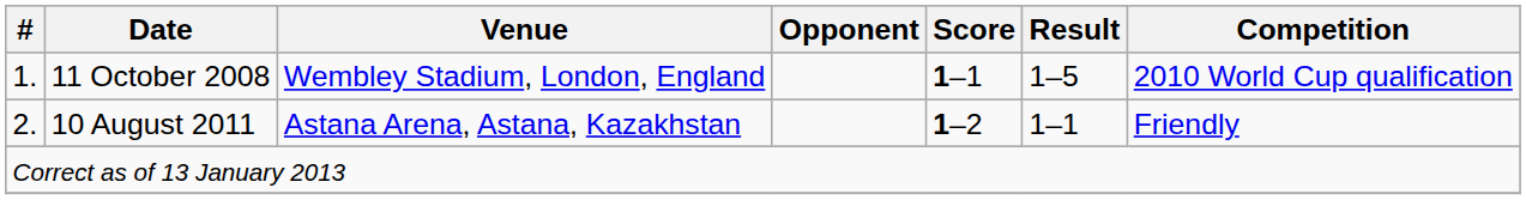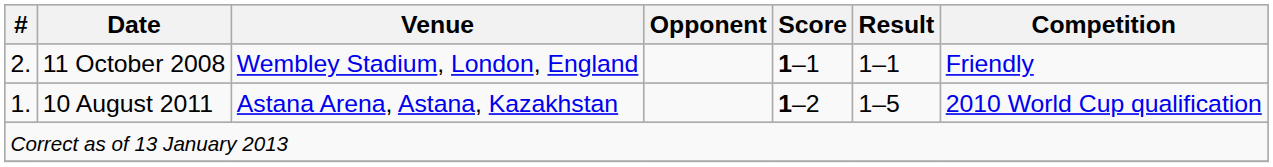 <table class="wikitable" style="font-size:95%;">
 <tr>
 <th>#</th>
 <th>Date</th>
 <th>Venue</th>
 <th>Opponent</th>
 <th>Score</th>
 <th>Result</th>
 <th>Competition</th>
 </tr>
 <tr>
-<td>1.</td>
+<td>2.</td>
 <td>11 October 2008</td>
 <td><a href='#'>Wembley Stadium</a>, <a href='#'>London</a>, <a href='#'>England</a></td>
 <td></td>
 <td><strong>1</strong>–1</td>
-<td>1–5</td>
-<td><a href='#'>2010 World Cup qualification</a></td>
+<td>1–1</td>
+<td><a href='#'>Friendly</a></td>
 </tr>
 <tr>
-<td>2.</td>
+<td>1.</td>
 <td>10 August 2011</td>
 <td><a href='#'>Astana Arena</a>, <a href='#'>Astana</a>, <a href='#'>Kazakhstan</a></td>
 <td></td>
 <td><strong>1</strong>–2</td>
-<td>1–1</td>
-<td><a href='#'>Friendly</a></td>
+<td>1–5</td>
+<td><a href='#'>2010 World Cup qualification</a></td>
 </tr>
 <tr>
 <td colspan="12"><small><em>Correct as of 13 January 2013</em></small></td>
 </tr>
 <tr>
 </tr>
 </table>
